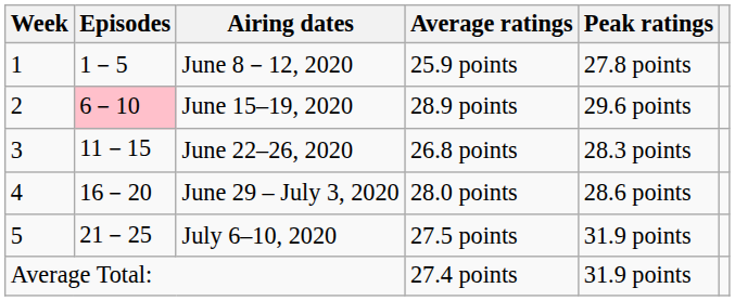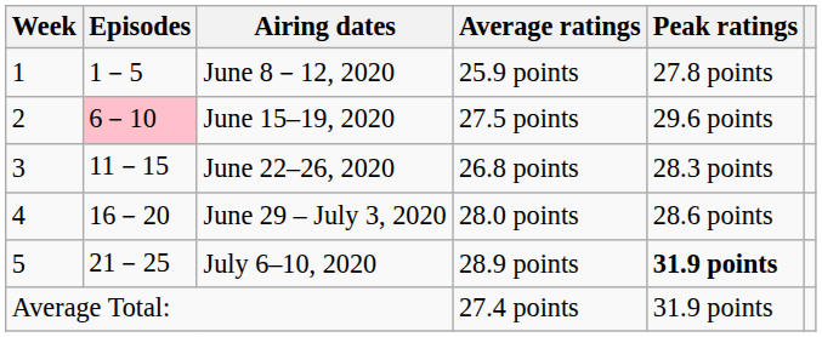 <table class="wikitable">
 <tr>
 <th>Week</th>
 <th>Episodes</th>
 <th>Airing dates</th>
 <th>Average ratings</th>
 <th>Peak ratings</th>
 <th></th>
 </tr>
 <tr>
 <td>1</td>
 <td>1－5</td>
 <td>June 8－12, 2020</td>
 <td>25.9 points</td>
 <td>27.8 points</td>
 <td></td>
 </tr>
 <tr>
 <td>2</td>
 <td style="background: pink;">6－10</td>
 <td>June 15–19, 2020</td>
-<td>28.9 points</td>
+<td>27.5 points</td>
 <td>29.6 points</td>
 <td></td>
 </tr>
 <tr>
 <td>3</td>
 <td>11－15</td>
 <td>June 22–26, 2020</td>
 <td>26.8 points</td>
 <td>28.3 points</td>
 <td></td>
 </tr>
 <tr>
 <td>4</td>
 <td>16－20</td>
 <td>June 29 – July 3, 2020</td>
 <td>28.0 points</td>
 <td>28.6 points</td>
 <td></td>
 </tr>
 <tr>
 <td>5</td>
 <td>21－25</td>
 <td>July 6–10, 2020</td>
-<td>27.5 points</td>
-<td>31.9 points</td>
+<td>28.9 points</td>
+<td><strong>31.9 points</strong></td>
 <td></td>
 </tr>
 <tr>
 <td colspan="3">Average Total:</td>
 <td align="left">27.4 points</td>
 <td>31.9 points</td>
 <td></td>
 </tr>
 </table>
